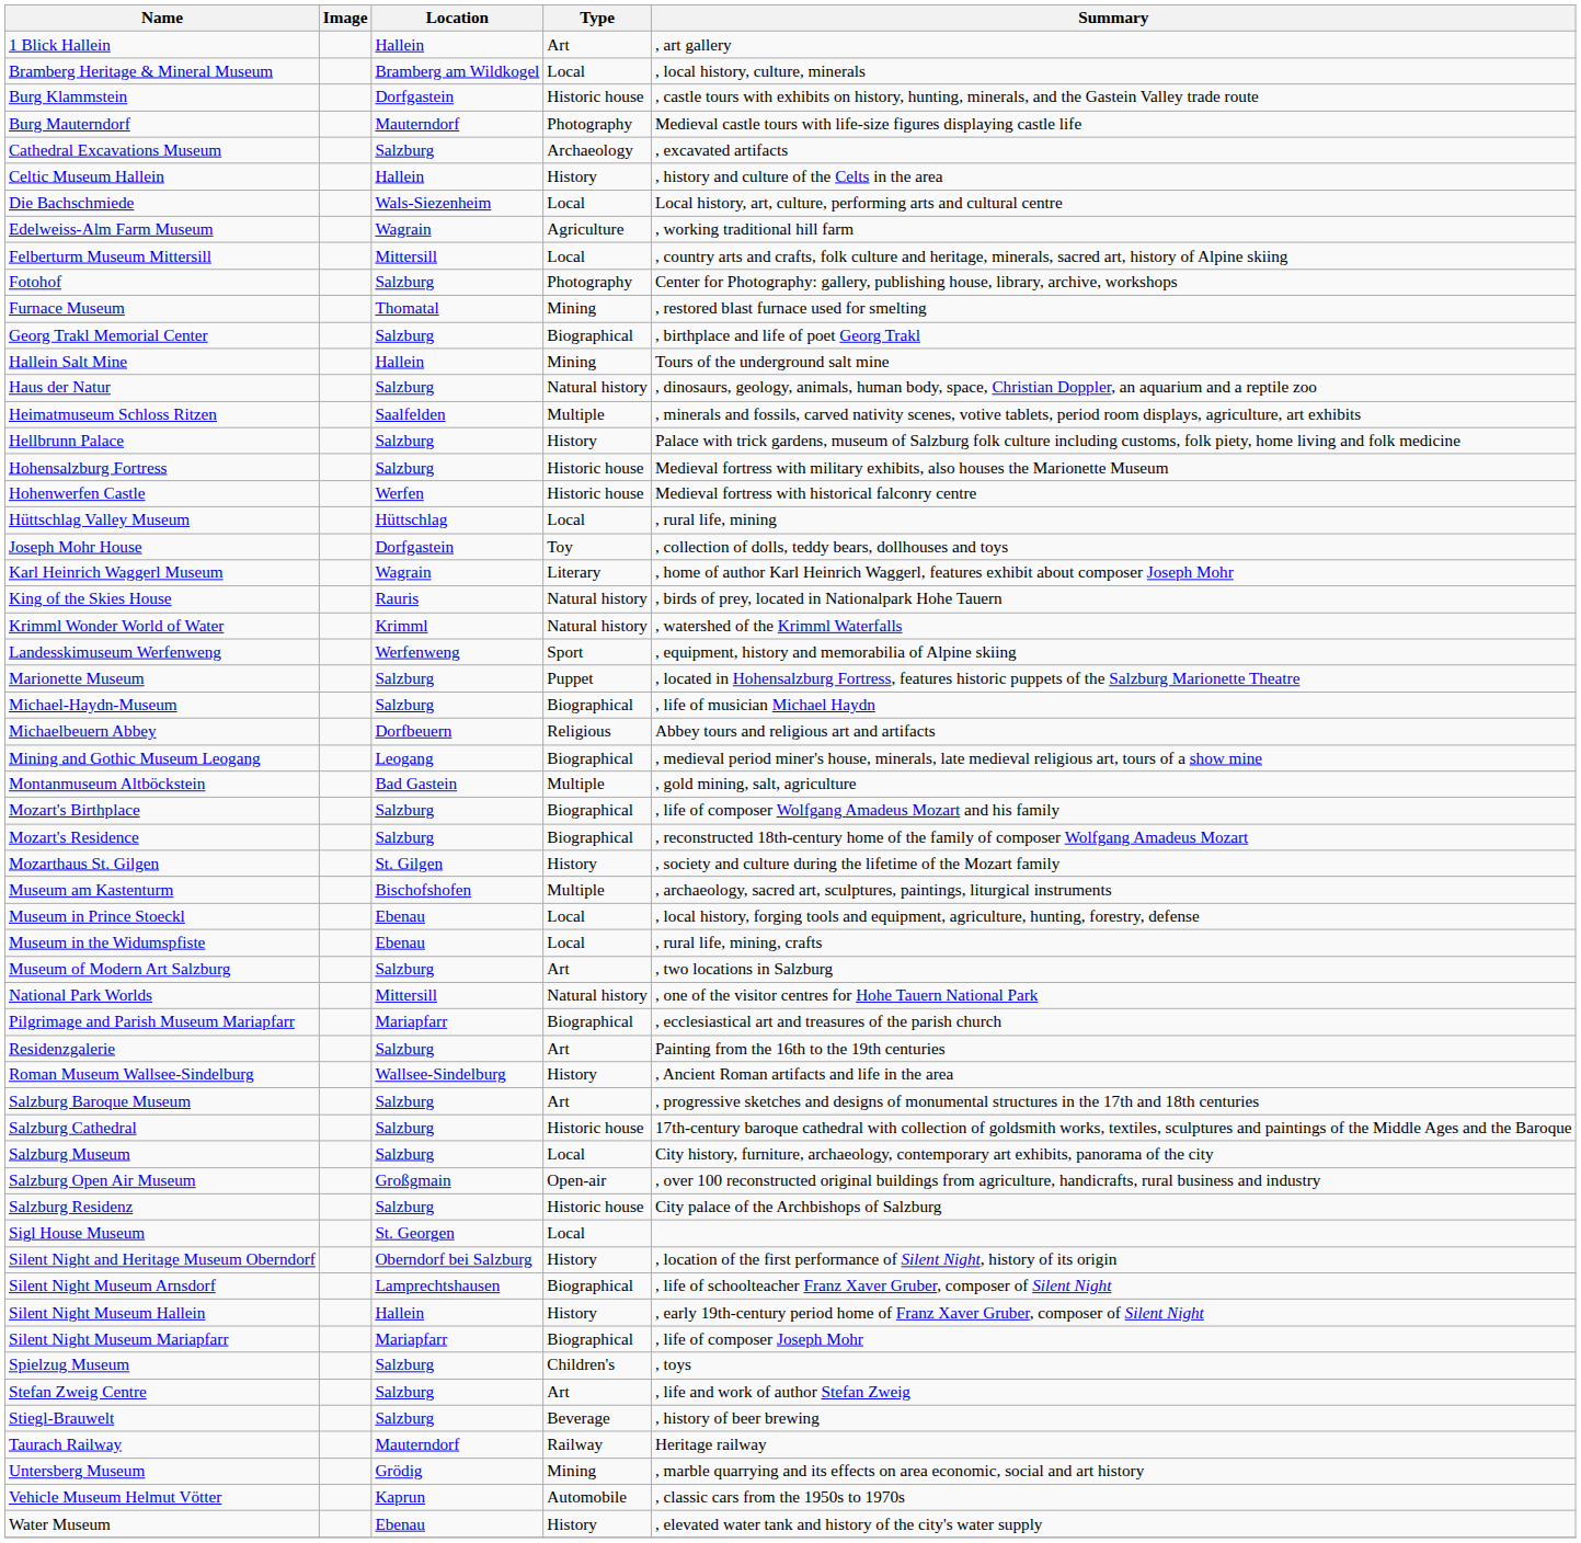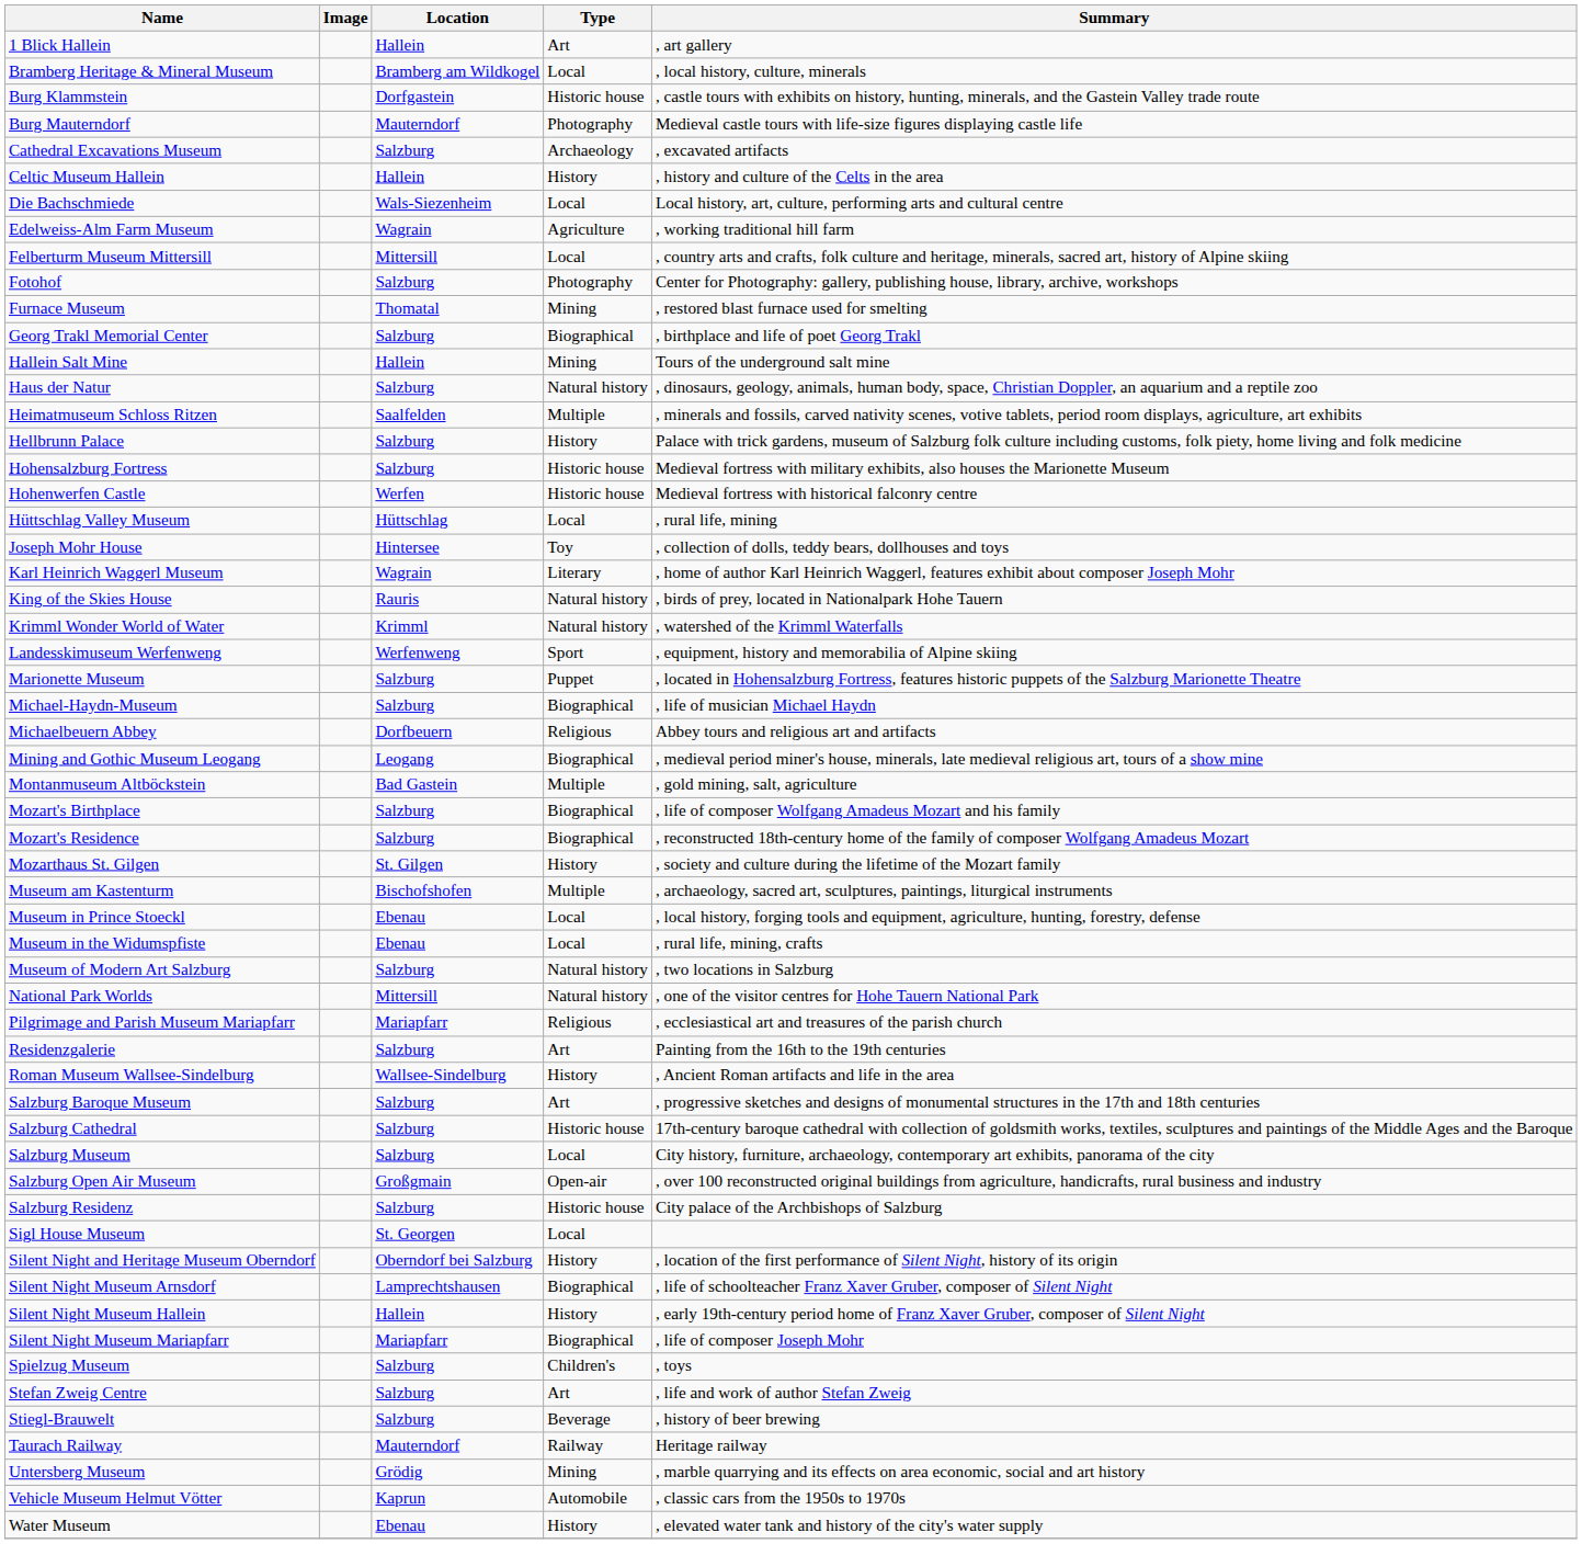 <table class="wikitable sortable">
 <tr>
 <th>Name</th>
 <th>Image</th>
 <th>Location</th>
 <th>Type</th>
 <th>Summary</th>
 </tr>
 <tr>
 <td><a href='#'>1 Blick Hallein</a></td>
 <td></td>
 <td><a href='#'>Hallein</a></td>
 <td>Art</td>
 <td>, art gallery</td>
 </tr>
 <tr>
 <td><a href='#'>Bramberg Heritage & Mineral Museum</a></td>
 <td></td>
 <td><a href='#'>Bramberg am Wildkogel</a></td>
 <td>Local</td>
 <td>, local history, culture, minerals</td>
 </tr>
 <tr>
 <td><a href='#'>Burg Klammstein</a></td>
 <td></td>
 <td><a href='#'>Dorfgastein</a></td>
 <td>Historic house</td>
 <td>, castle tours with exhibits on history, hunting, minerals, and the Gastein Valley trade route</td>
 </tr>
 <tr>
 <td><a href='#'>Burg Mauterndorf</a></td>
 <td></td>
 <td><a href='#'>Mauterndorf</a></td>
 <td>Photography</td>
 <td>Medieval castle tours with life-size figures displaying castle life</td>
 </tr>
 <tr>
 <td><a href='#'>Cathedral Excavations Museum</a></td>
 <td></td>
 <td><a href='#'>Salzburg</a></td>
 <td>Archaeology</td>
 <td>, excavated artifacts</td>
 </tr>
 <tr>
 <td><a href='#'>Celtic Museum Hallein</a></td>
 <td></td>
 <td><a href='#'>Hallein</a></td>
 <td>History</td>
 <td>, history and culture of the <a href='#'>Celts</a> in the area</td>
 </tr>
 <tr>
 <td><a href='#'>Die Bachschmiede</a></td>
 <td></td>
 <td><a href='#'>Wals-Siezenheim</a></td>
 <td>Local</td>
 <td>Local history, art, culture, performing arts and cultural centre</td>
 </tr>
 <tr>
 <td><a href='#'>Edelweiss-Alm Farm Museum</a></td>
 <td></td>
 <td><a href='#'>Wagrain</a></td>
 <td>Agriculture</td>
 <td>, working traditional hill farm</td>
 </tr>
 <tr>
 <td><a href='#'>Felberturm Museum Mittersill</a></td>
 <td></td>
 <td><a href='#'>Mittersill</a></td>
 <td>Local</td>
 <td>, country arts and crafts, folk culture and heritage, minerals, sacred art, history of Alpine skiing</td>
 </tr>
 <tr>
 <td><a href='#'>Fotohof</a></td>
 <td></td>
 <td><a href='#'>Salzburg</a></td>
 <td>Photography</td>
 <td>Center for Photography: gallery, publishing house, library, archive, workshops</td>
 </tr>
 <tr>
 <td><a href='#'>Furnace Museum</a></td>
 <td></td>
 <td><a href='#'>Thomatal</a></td>
 <td>Mining</td>
 <td>, restored blast furnace used for smelting</td>
 </tr>
 <tr>
 <td><a href='#'>Georg Trakl Memorial Center</a></td>
 <td></td>
 <td><a href='#'>Salzburg</a></td>
 <td>Biographical</td>
 <td>, birthplace and life of poet <a href='#'>Georg Trakl</a></td>
 </tr>
 <tr>
 <td><a href='#'>Hallein Salt Mine</a></td>
 <td></td>
 <td><a href='#'>Hallein</a></td>
 <td>Mining</td>
 <td>Tours of the underground salt mine</td>
 </tr>
 <tr>
 <td><a href='#'>Haus der Natur</a></td>
 <td></td>
 <td><a href='#'>Salzburg</a></td>
 <td>Natural history</td>
 <td>, dinosaurs, geology, animals, human body, space, <a href='#'>Christian Doppler</a>, an aquarium and a reptile zoo</td>
 </tr>
 <tr>
 <td><a href='#'>Heimatmuseum Schloss Ritzen</a></td>
 <td></td>
 <td><a href='#'>Saalfelden</a></td>
 <td>Multiple</td>
 <td>, minerals and fossils, carved nativity scenes, votive tablets, period room displays, agriculture, art exhibits</td>
 </tr>
 <tr>
 <td><a href='#'>Hellbrunn Palace</a></td>
 <td></td>
 <td><a href='#'>Salzburg</a></td>
 <td>History</td>
 <td>Palace with trick gardens, museum of Salzburg folk culture including customs, folk piety, home living and folk medicine</td>
 </tr>
 <tr>
 <td><a href='#'>Hohensalzburg Fortress</a></td>
 <td></td>
 <td><a href='#'>Salzburg</a></td>
 <td>Historic house</td>
 <td>Medieval fortress with military exhibits, also houses the Marionette Museum</td>
 </tr>
 <tr>
 <td><a href='#'>Hohenwerfen Castle</a></td>
 <td></td>
 <td><a href='#'>Werfen</a></td>
 <td>Historic house</td>
 <td>Medieval fortress with historical falconry centre</td>
 </tr>
 <tr>
 <td><a href='#'>Hüttschlag Valley Museum</a></td>
 <td></td>
 <td><a href='#'>Hüttschlag</a></td>
 <td>Local</td>
 <td>, rural life, mining</td>
 </tr>
 <tr>
 <td><a href='#'>Joseph Mohr House</a></td>
 <td></td>
-<td><a href='#'>Dorfgastein</a></td>
+<td><a href='#'>Hintersee</a></td>
 <td>Toy</td>
 <td>, collection of dolls, teddy bears, dollhouses and toys</td>
 </tr>
 <tr>
 <td><a href='#'>Karl Heinrich Waggerl Museum</a></td>
 <td></td>
 <td><a href='#'>Wagrain</a></td>
 <td>Literary</td>
 <td>, home of author Karl Heinrich Waggerl, features exhibit about composer <a href='#'>Joseph Mohr</a></td>
 </tr>
 <tr>
 <td><a href='#'>King of the Skies House</a></td>
 <td></td>
 <td><a href='#'>Rauris</a></td>
 <td>Natural history</td>
 <td>, birds of prey, located in Nationalpark Hohe Tauern</td>
 </tr>
 <tr>
 <td><a href='#'>Krimml Wonder World of Water</a></td>
 <td></td>
 <td><a href='#'>Krimml</a></td>
 <td>Natural history</td>
 <td>, watershed of the <a href='#'>Krimml Waterfalls</a></td>
 </tr>
 <tr>
 <td><a href='#'>Landesskimuseum Werfenweng</a></td>
 <td></td>
 <td><a href='#'>Werfenweng</a></td>
 <td>Sport</td>
 <td>, equipment, history and memorabilia of Alpine skiing</td>
 </tr>
 <tr>
 <td><a href='#'>Marionette Museum</a></td>
 <td></td>
 <td><a href='#'>Salzburg</a></td>
 <td>Puppet</td>
 <td>, located in <a href='#'>Hohensalzburg Fortress</a>, features historic puppets of the <a href='#'>Salzburg Marionette Theatre</a></td>
 </tr>
 <tr>
 <td><a href='#'>Michael-Haydn-Museum</a></td>
 <td></td>
 <td><a href='#'>Salzburg</a></td>
 <td>Biographical</td>
 <td>, life of musician <a href='#'>Michael Haydn</a></td>
 </tr>
 <tr>
 <td><a href='#'>Michaelbeuern Abbey</a></td>
 <td></td>
 <td><a href='#'>Dorfbeuern</a></td>
 <td>Religious</td>
 <td>Abbey tours and religious art and artifacts</td>
 </tr>
 <tr>
 <td><a href='#'>Mining and Gothic Museum Leogang</a></td>
 <td></td>
 <td><a href='#'>Leogang</a></td>
 <td>Biographical</td>
 <td>, medieval period miner's house, minerals, late medieval religious art, tours of a <a href='#'>show mine</a></td>
 </tr>
 <tr>
 <td><a href='#'>Montanmuseum Altböckstein</a></td>
 <td></td>
 <td><a href='#'>Bad Gastein</a></td>
 <td>Multiple</td>
 <td>, gold mining, salt, agriculture</td>
 </tr>
 <tr>
 <td><a href='#'>Mozart's Birthplace</a></td>
 <td></td>
 <td><a href='#'>Salzburg</a></td>
 <td>Biographical</td>
 <td>, life of composer <a href='#'>Wolfgang Amadeus Mozart</a> and his family</td>
 </tr>
 <tr>
 <td><a href='#'>Mozart's Residence</a></td>
 <td></td>
 <td><a href='#'>Salzburg</a></td>
 <td>Biographical</td>
 <td>, reconstructed 18th-century home of the family of composer <a href='#'>Wolfgang Amadeus Mozart</a></td>
 </tr>
 <tr>
 <td><a href='#'>Mozarthaus St. Gilgen</a></td>
 <td></td>
 <td><a href='#'>St. Gilgen</a></td>
 <td>History</td>
 <td>, society and culture during the lifetime of the Mozart family</td>
 </tr>
 <tr>
 <td><a href='#'>Museum am Kastenturm</a></td>
 <td></td>
 <td><a href='#'>Bischofshofen</a></td>
 <td>Multiple</td>
 <td>, archaeology, sacred art, sculptures, paintings, liturgical instruments</td>
 </tr>
 <tr>
 <td><a href='#'>Museum in Prince Stoeckl</a></td>
 <td></td>
 <td><a href='#'>Ebenau</a></td>
 <td>Local</td>
 <td>, local history, forging tools and equipment, agriculture, hunting, forestry, defense</td>
 </tr>
 <tr>
 <td><a href='#'>Museum in the Widumspfiste</a></td>
 <td></td>
 <td><a href='#'>Ebenau</a></td>
 <td>Local</td>
 <td>, rural life, mining, crafts</td>
 </tr>
 <tr>
 <td><a href='#'>Museum of Modern Art Salzburg</a></td>
 <td></td>
 <td><a href='#'>Salzburg</a></td>
-<td>Art</td>
+<td>Natural history</td>
 <td>, two locations in Salzburg</td>
 </tr>
 <tr>
 <td><a href='#'>National Park Worlds</a></td>
 <td></td>
 <td><a href='#'>Mittersill</a></td>
 <td>Natural history</td>
 <td>, one of the visitor centres for <a href='#'>Hohe Tauern National Park</a></td>
 </tr>
 <tr>
 <td><a href='#'>Pilgrimage and Parish Museum Mariapfarr</a></td>
 <td></td>
 <td><a href='#'>Mariapfarr</a></td>
-<td>Biographical</td>
+<td>Religious</td>
 <td>, ecclesiastical art and treasures of the parish church</td>
 </tr>
 <tr>
 <td><a href='#'>Residenzgalerie</a></td>
 <td></td>
 <td><a href='#'>Salzburg</a></td>
 <td>Art</td>
 <td>Painting from the 16th to the 19th centuries</td>
 </tr>
 <tr>
 <td><a href='#'>Roman Museum Wallsee-Sindelburg</a></td>
 <td></td>
 <td><a href='#'>Wallsee-Sindelburg</a></td>
 <td>History</td>
 <td>, Ancient Roman artifacts and life in the area</td>
 </tr>
 <tr>
 <td><a href='#'>Salzburg Baroque Museum</a></td>
 <td></td>
 <td><a href='#'>Salzburg</a></td>
 <td>Art</td>
 <td>, progressive sketches and designs of monumental structures in the 17th and 18th centuries</td>
 </tr>
 <tr>
 <td><a href='#'>Salzburg Cathedral</a></td>
 <td></td>
 <td><a href='#'>Salzburg</a></td>
 <td>Historic house</td>
 <td>17th-century baroque cathedral with collection of goldsmith works, textiles, sculptures and paintings of the Middle Ages and the Baroque</td>
 </tr>
 <tr>
 <td><a href='#'>Salzburg Museum</a></td>
 <td></td>
 <td><a href='#'>Salzburg</a></td>
 <td>Local</td>
 <td>City history, furniture, archaeology, contemporary art exhibits, panorama of the city</td>
 </tr>
 <tr>
 <td><a href='#'>Salzburg Open Air Museum</a></td>
 <td></td>
 <td><a href='#'>Großgmain</a></td>
 <td>Open-air</td>
 <td>, over 100 reconstructed original buildings from agriculture, handicrafts, rural business and industry</td>
 </tr>
 <tr>
 <td><a href='#'>Salzburg Residenz</a></td>
 <td></td>
 <td><a href='#'>Salzburg</a></td>
 <td>Historic house</td>
 <td>City palace of the Archbishops of Salzburg</td>
 </tr>
 <tr>
 <td><a href='#'>Sigl House Museum</a></td>
 <td></td>
 <td><a href='#'>St. Georgen</a></td>
 <td>Local</td>
 <td></td>
 </tr>
 <tr>
 <td><a href='#'>Silent Night and Heritage Museum Oberndorf</a></td>
 <td></td>
 <td><a href='#'>Oberndorf bei Salzburg</a></td>
 <td>History</td>
 <td>, location of the first performance of <em><a href='#'>Silent Night</a></em>, history of its origin</td>
 </tr>
 <tr>
 <td><a href='#'>Silent Night Museum Arnsdorf</a></td>
 <td></td>
 <td><a href='#'>Lamprechtshausen</a></td>
 <td>Biographical</td>
 <td>, life of schoolteacher <a href='#'>Franz Xaver Gruber</a>, composer of <em><a href='#'>Silent Night</a></em></td>
 </tr>
 <tr>
 <td><a href='#'>Silent Night Museum Hallein</a></td>
 <td></td>
 <td><a href='#'>Hallein</a></td>
 <td>History</td>
 <td>, early 19th-century period home of <a href='#'>Franz Xaver Gruber</a>, composer of <em><a href='#'>Silent Night</a></em></td>
 </tr>
 <tr>
 <td><a href='#'>Silent Night Museum Mariapfarr</a></td>
 <td></td>
 <td><a href='#'>Mariapfarr</a></td>
 <td>Biographical</td>
 <td>, life of composer <a href='#'>Joseph Mohr</a></td>
 </tr>
 <tr>
 <td><a href='#'>Spielzug Museum</a></td>
 <td></td>
 <td><a href='#'>Salzburg</a></td>
 <td>Children's</td>
 <td>, toys</td>
 </tr>
 <tr>
 <td><a href='#'>Stefan Zweig Centre</a></td>
 <td></td>
 <td><a href='#'>Salzburg</a></td>
 <td>Art</td>
 <td>, life and work of author <a href='#'>Stefan Zweig</a></td>
 </tr>
 <tr>
 <td><a href='#'>Stiegl-Brauwelt</a></td>
 <td></td>
 <td><a href='#'>Salzburg</a></td>
 <td>Beverage</td>
 <td>, history of beer brewing</td>
 </tr>
 <tr>
 <td><a href='#'>Taurach Railway</a></td>
 <td></td>
 <td><a href='#'>Mauterndorf</a></td>
 <td>Railway</td>
 <td>Heritage railway</td>
 </tr>
 <tr>
 <td><a href='#'>Untersberg Museum</a></td>
 <td></td>
 <td><a href='#'>Grödig</a></td>
 <td>Mining</td>
 <td>, marble quarrying and its effects on area economic, social and art history</td>
 </tr>
 <tr>
 <td><a href='#'>Vehicle Museum Helmut Vötter</a></td>
 <td></td>
 <td><a href='#'>Kaprun</a></td>
 <td>Automobile</td>
 <td>, classic cars from the 1950s to 1970s</td>
 </tr>
 <tr>
 <td>Water Museum</td>
 <td></td>
 <td><a href='#'>Ebenau</a></td>
 <td>History</td>
 <td>, elevated water tank and history of the city's water supply</td>
 </tr>
 <tr>
 </tr>
 </table>
